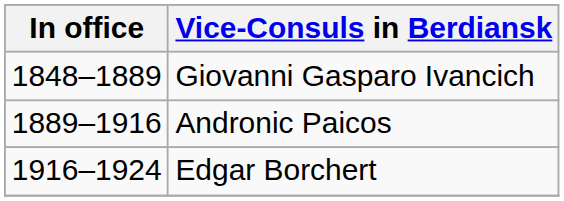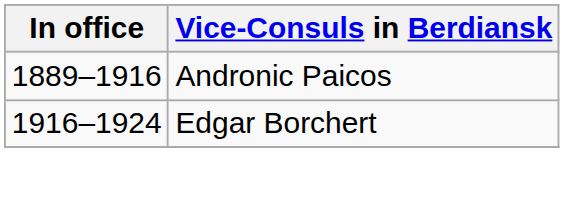 <table class="wikitable">
 <tr>
 <th>In office</th>
 <th><a href='#'>Vice-Consuls</a> in <a href='#'>Berdiansk</a></th>
-</tr>
-<tr>
-<td>1848–1889</td>
-<td>Giovanni Gasparo Ivancich</td>
 </tr>
 <tr>
 <td>1889–1916</td>
 <td>Andronic Paicos</td>
 </tr>
 <tr>
 <td>1916–1924</td>
 <td>Edgar Borchert</td>
 </tr>
 <tr>
 </tr>
 </table>
